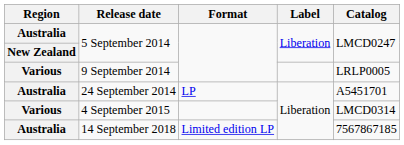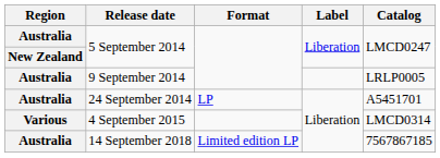 <table class="wikitable plainrowheaders">
 <tr>
 <th scope="col">Region</th>
 <th scope="col">Release date</th>
 <th scope="col">Format</th>
 <th scope="col">Label</th>
 <th scope="col">Catalog</th>
 </tr>
 <tr>
 <th scope="row">Australia</th>
 <td rowspan="2">5 September 2014</td>
 <td rowspan="3"></td>
 <td rowspan="2"><a href='#'>Liberation</a></td>
 <td rowspan="2">LMCD0247</td>
 </tr>
 <tr>
 <th scope="row">New Zealand</th>
 </tr>
 <tr>
-<th scope="row">Various</th>
+<th scope="row">Australia</th>
 <td>9 September 2014</td>
 <td></td>
 <td>LRLP0005</td>
 </tr>
 <tr>
 <th scope="row">Australia</th>
 <td>24 September 2014</td>
 <td><a href='#'>LP</a></td>
 <td rowspan="3">Liberation</td>
 <td>A5451701</td>
 </tr>
 <tr>
 <th scope="row">Various</th>
 <td>4 September 2015</td>
 <td></td>
 <td>LMCD0314</td>
 </tr>
 <tr>
 <th scope="row">Australia</th>
 <td>14 September 2018</td>
 <td><a href='#'>Limited edition LP</a></td>
 <td>7567867185</td>
 </tr>
 </table>
